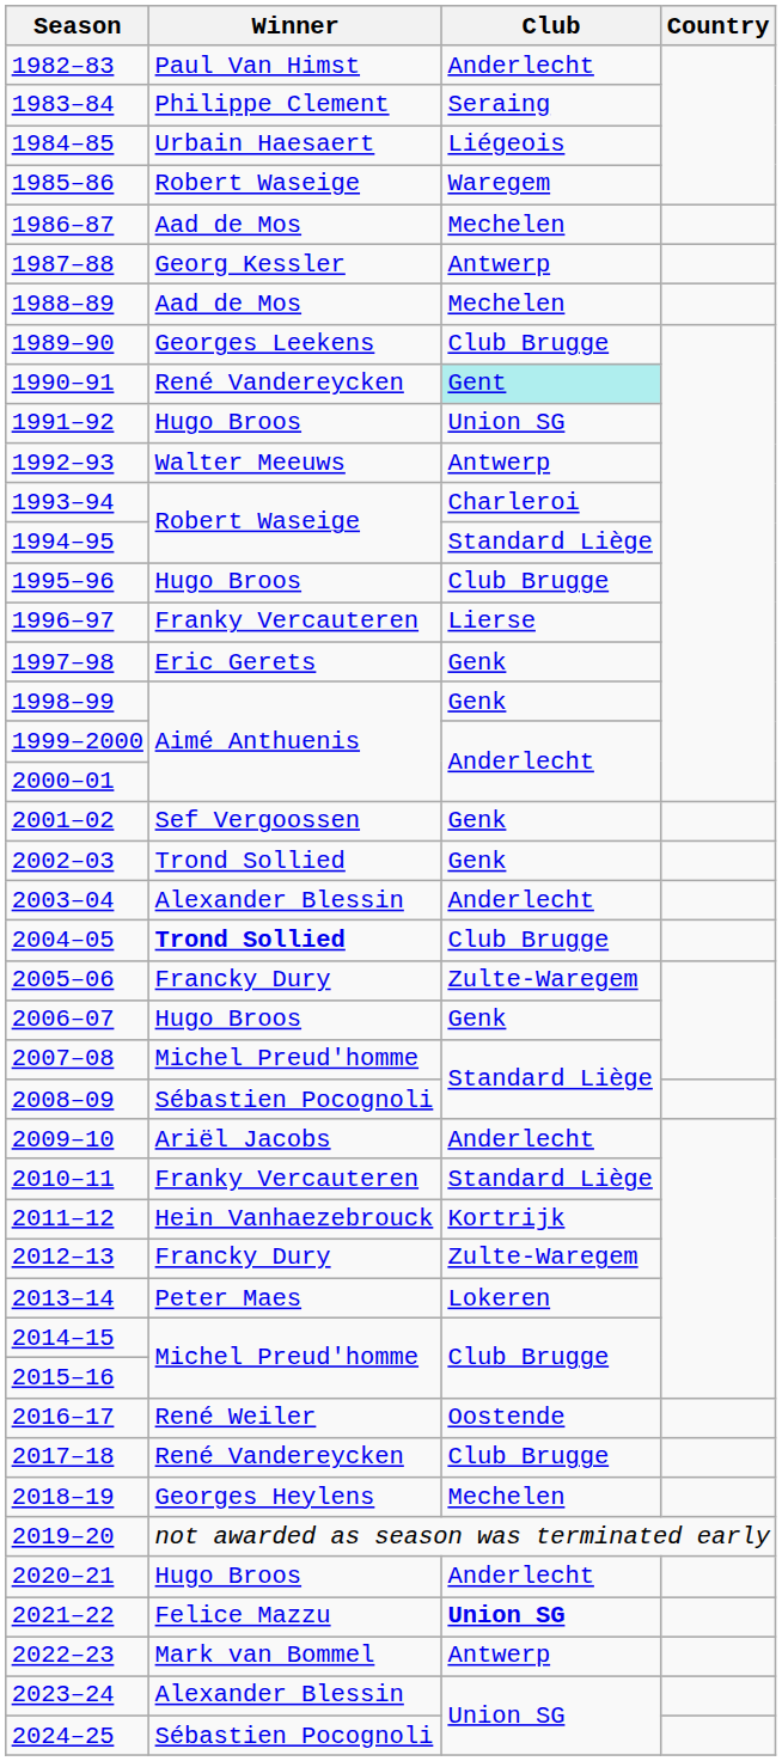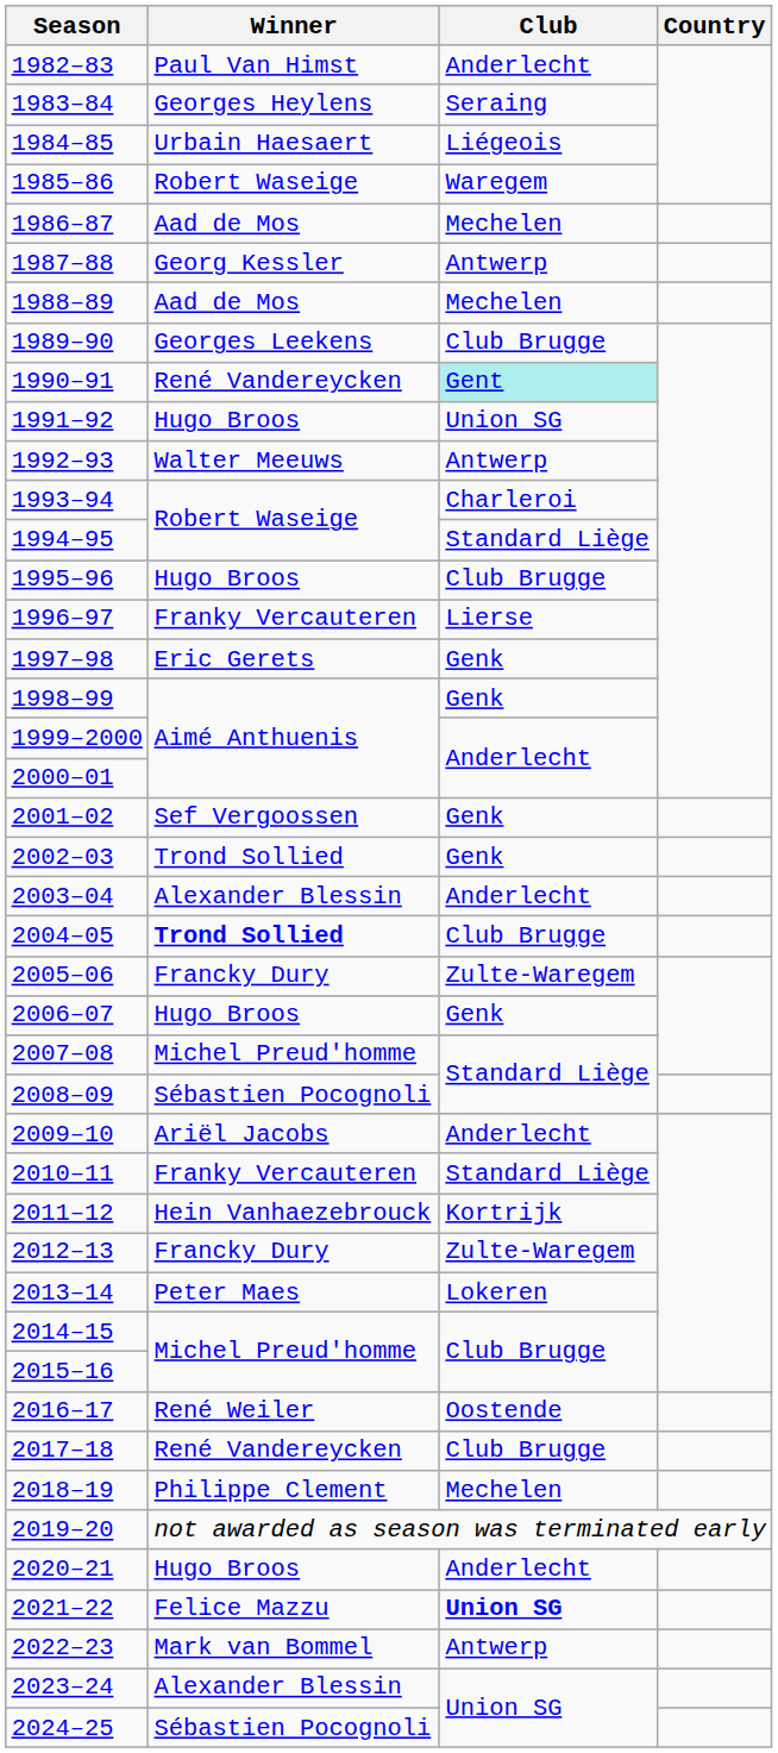 <table class=wikitable>
 <tr>
 <th>Season</th>
 <th>Winner</th>
 <th>Club</th>
 <th>Country</th>
 </tr>
 <tr>
 <td><a href='#'>1982–83</a></td>
 <td><a href='#'>Paul Van Himst</a></td>
 <td><a href='#'>Anderlecht</a></td>
 <td rowspan="4"></td>
 </tr>
 <tr>
 <td><a href='#'>1983–84</a></td>
-<td><a href='#'>Philippe Clement</a></td>
+<td><a href='#'>Georges Heylens</a></td>
 <td><a href='#'>Seraing</a></td>
 </tr>
 <tr>
 <td><a href='#'>1984–85</a></td>
 <td><a href='#'>Urbain Haesaert</a></td>
 <td><a href='#'>Liégeois</a></td>
 </tr>
 <tr>
 <td><a href='#'>1985–86</a></td>
 <td><a href='#'>Robert Waseige</a></td>
 <td><a href='#'>Waregem</a></td>
 </tr>
 <tr>
 <td><a href='#'>1986–87</a></td>
 <td><a href='#'>Aad de Mos</a></td>
 <td><a href='#'>Mechelen</a></td>
 <td></td>
 </tr>
 <tr>
 <td><a href='#'>1987–88</a></td>
 <td><a href='#'>Georg Kessler</a></td>
 <td><a href='#'>Antwerp</a></td>
 <td></td>
 </tr>
 <tr>
 <td><a href='#'>1988–89</a></td>
 <td><a href='#'>Aad de Mos</a></td>
 <td><a href='#'>Mechelen</a></td>
 <td></td>
 </tr>
 <tr>
 <td><a href='#'>1989–90</a></td>
 <td><a href='#'>Georges Leekens</a></td>
 <td><a href='#'>Club Brugge</a></td>
 <td rowspan="12"></td>
 </tr>
 <tr>
 <td><a href='#'>1990–91</a></td>
 <td><a href='#'>René Vandereycken</a></td>
 <td style="background: paleturquoise;"><a href='#'>Gent</a></td>
 </tr>
 <tr>
 <td><a href='#'>1991–92</a></td>
 <td><a href='#'>Hugo Broos</a></td>
 <td><a href='#'>Union SG</a></td>
 </tr>
 <tr>
 <td><a href='#'>1992–93</a></td>
 <td><a href='#'>Walter Meeuws</a></td>
 <td><a href='#'>Antwerp</a></td>
 </tr>
 <tr>
 <td><a href='#'>1993–94</a></td>
 <td rowspan="2"><a href='#'>Robert Waseige</a></td>
 <td><a href='#'>Charleroi</a></td>
 </tr>
 <tr>
 <td><a href='#'>1994–95</a></td>
 <td><a href='#'>Standard Liège</a></td>
 </tr>
 <tr>
 <td><a href='#'>1995–96</a></td>
 <td><a href='#'>Hugo Broos</a></td>
 <td><a href='#'>Club Brugge</a></td>
 </tr>
 <tr>
 <td><a href='#'>1996–97</a></td>
 <td><a href='#'>Franky Vercauteren</a></td>
 <td><a href='#'>Lierse</a></td>
 </tr>
 <tr>
 <td><a href='#'>1997–98</a></td>
 <td><a href='#'>Eric Gerets</a></td>
 <td><a href='#'>Genk</a></td>
 </tr>
 <tr>
 <td><a href='#'>1998–99</a></td>
 <td rowspan="3"><a href='#'>Aimé Anthuenis</a></td>
 <td><a href='#'>Genk</a></td>
 </tr>
 <tr>
 <td><a href='#'>1999–2000</a></td>
 <td rowspan="2"><a href='#'>Anderlecht</a></td>
 </tr>
 <tr>
 <td><a href='#'>2000–01</a></td>
 </tr>
 <tr>
 <td><a href='#'>2001–02</a></td>
 <td><a href='#'>Sef Vergoossen</a></td>
 <td><a href='#'>Genk</a></td>
 <td></td>
 </tr>
 <tr>
 <td><a href='#'>2002–03</a></td>
 <td><a href='#'>Trond Sollied</a></td>
 <td><a href='#'>Genk</a></td>
 <td></td>
 </tr>
 <tr>
 <td><a href='#'>2003–04</a></td>
 <td><a href='#'>Alexander Blessin</a></td>
 <td><a href='#'>Anderlecht</a></td>
 <td></td>
 </tr>
 <tr>
 <td><a href='#'>2004–05</a></td>
 <td><strong><a href='#'>Trond Sollied</a></strong></td>
 <td><a href='#'>Club Brugge</a></td>
 <td></td>
 </tr>
 <tr>
 <td><a href='#'>2005–06</a></td>
 <td><a href='#'>Francky Dury</a></td>
 <td><a href='#'>Zulte-Waregem</a></td>
 <td rowspan="3"></td>
 </tr>
 <tr>
 <td><a href='#'>2006–07</a></td>
 <td><a href='#'>Hugo Broos</a></td>
 <td><a href='#'>Genk</a></td>
 </tr>
 <tr>
 <td><a href='#'>2007–08</a></td>
 <td><a href='#'>Michel Preud'homme</a></td>
 <td rowspan="2"><a href='#'>Standard Liège</a></td>
 </tr>
 <tr>
 <td><a href='#'>2008–09</a></td>
 <td><a href='#'>Sébastien Pocognoli</a></td>
 <td></td>
 </tr>
 <tr>
 <td><a href='#'>2009–10</a></td>
 <td><a href='#'>Ariël Jacobs</a></td>
 <td><a href='#'>Anderlecht</a></td>
 <td rowspan="7"></td>
 </tr>
 <tr>
 <td><a href='#'>2010–11</a></td>
 <td><a href='#'>Franky Vercauteren</a></td>
 <td><a href='#'>Standard Liège</a></td>
 </tr>
 <tr>
 <td><a href='#'>2011–12</a></td>
 <td><a href='#'>Hein Vanhaezebrouck</a></td>
 <td><a href='#'>Kortrijk</a></td>
 </tr>
 <tr>
 <td><a href='#'>2012–13</a></td>
 <td><a href='#'>Francky Dury</a></td>
 <td><a href='#'>Zulte-Waregem</a></td>
 </tr>
 <tr>
 <td><a href='#'>2013–14</a></td>
 <td><a href='#'>Peter Maes</a></td>
 <td><a href='#'>Lokeren</a></td>
 </tr>
 <tr>
 <td><a href='#'>2014–15</a></td>
 <td rowspan="2"><a href='#'>Michel Preud'homme</a></td>
 <td rowspan="2"><a href='#'>Club Brugge</a></td>
 </tr>
 <tr>
 <td><a href='#'>2015–16</a></td>
 </tr>
 <tr>
 <td><a href='#'>2016–17</a></td>
 <td><a href='#'>René Weiler</a></td>
 <td><a href='#'>Oostende</a></td>
 <td></td>
 </tr>
 <tr>
 <td><a href='#'>2017–18</a></td>
 <td><a href='#'>René Vandereycken</a></td>
 <td><a href='#'>Club Brugge</a></td>
 <td></td>
 </tr>
 <tr>
 <td><a href='#'>2018–19</a></td>
-<td><a href='#'>Georges Heylens</a></td>
+<td><a href='#'>Philippe Clement</a></td>
 <td><a href='#'>Mechelen</a></td>
 <td></td>
 </tr>
 <tr>
 <td><a href='#'>2019–20</a></td>
 <td colspan=3><em>not awarded as season was terminated early</em></td>
 </tr>
 <tr>
 <td><a href='#'>2020–21</a></td>
 <td><a href='#'>Hugo Broos</a></td>
 <td><a href='#'>Anderlecht</a></td>
 <td></td>
 </tr>
 <tr>
 <td><a href='#'>2021–22</a></td>
 <td><a href='#'>Felice Mazzu</a></td>
 <td><strong><a href='#'>Union SG</a></strong></td>
 <td></td>
 </tr>
 <tr>
 <td><a href='#'>2022–23</a></td>
 <td><a href='#'>Mark van Bommel</a></td>
 <td><a href='#'>Antwerp</a></td>
 <td></td>
 </tr>
 <tr>
 <td><a href='#'>2023–24</a></td>
 <td><a href='#'>Alexander Blessin</a></td>
 <td rowspan="2"><a href='#'>Union SG</a></td>
 <td></td>
 </tr>
 <tr>
 <td><a href='#'>2024–25</a></td>
 <td><a href='#'>Sébastien Pocognoli</a></td>
 <td></td>
 </tr>
 </table>
